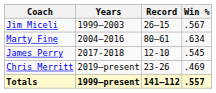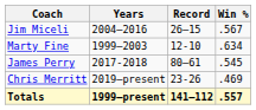 <table class="wikitable">
 <tr>
 <th>Coach</th>
 <th>Years</th>
 <th>Record</th>
 <th>Win %</th>
 </tr>
 <tr>
 <td><a href='#'>Jim Miceli</a></td>
-<td>1999–2003</td>
+<td>2004–2016</td>
 <td>26–15</td>
 <td>.567</td>
 </tr>
 <tr>
 <td><a href='#'>Marty Fine</a></td>
-<td>2004–2016</td>
-<td>80–61</td>
+<td>1999–2003</td>
+<td>12-10</td>
 <td>.634</td>
 </tr>
 <tr>
 <td><a href='#'>James Perry</a></td>
 <td>2017-2018</td>
-<td>12-10</td>
+<td>80–61</td>
 <td>.545</td>
 </tr>
 <tr>
 <td><a href='#'>Chris Merritt</a></td>
 <td>2019–present</td>
 <td>23-26</td>
 <td>.469</td>
 </tr>
 <tr>
 <td style="background: #FFFACD;"><strong>Totals</strong></td>
 <td style="background: #FFFACD;"><strong>1999–present</strong></td>
 <td style="background: #FFFACD;"><strong>141–112</strong></td>
 <td style="background: #FFFACD;"><strong>.557</strong></td>
 </tr>
 </table>
